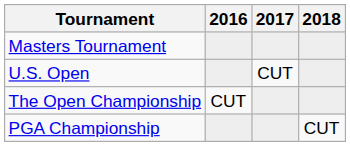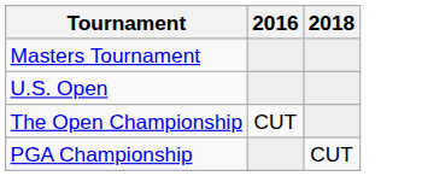 <table class="wikitable" style="font-size:95%;text-align:center;">
 <tr>
 <th>Tournament</th>
 <th>2016</th>
-<th>2017</th>
 <th>2018</th>
 </tr>
 <tr>
 <td align=left><a href='#'>Masters Tournament</a></td>
 <td style="background:#eeeeee;"></td>
 <td style="background:#eeeeee;"></td>
-<td style="background:#eeeeee;"></td>
 </tr>
 <tr>
 <td align=left><a href='#'>U.S. Open</a></td>
 <td style="background:#eeeeee;"></td>
-<td>CUT</td>
 <td style="background:#eeeeee;"></td>
 </tr>
 <tr>
 <td align=left><a href='#'>The Open Championship</a></td>
 <td>CUT</td>
 <td style="background:#eeeeee;"></td>
-<td style="background:#eeeeee;"></td>
 </tr>
 <tr>
 <td align=left><a href='#'>PGA Championship</a></td>
 <td style="background:#eeeeee;"></td>
-<td style="background:#eeeeee;"></td>
 <td>CUT</td>
 </tr>
 </table>
